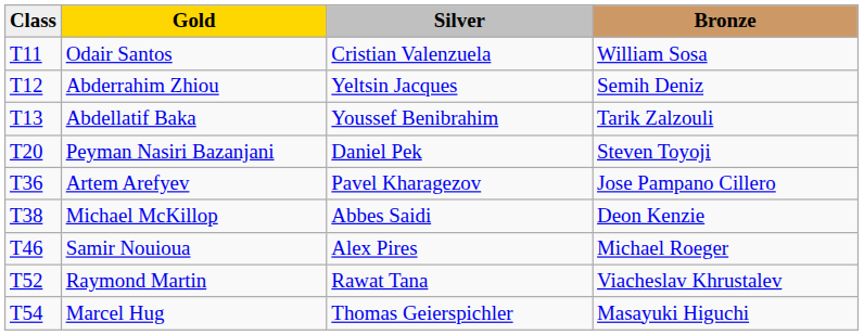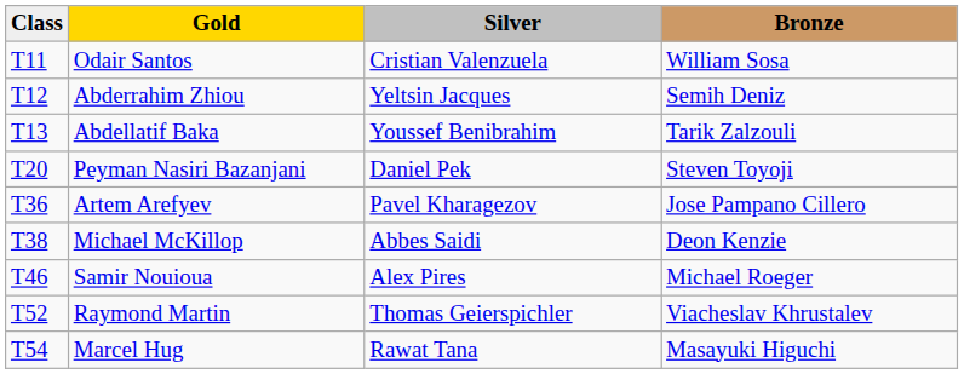 <table class="wikitable" style="text-align:left">
 <tr align="center">
 <td bgcolor=efefef><strong>Class</strong></td>
 <td width=200 bgcolor=gold><strong>Gold</strong></td>
 <td width=200 bgcolor=silver><strong>Silver</strong></td>
 <td width=200 bgcolor=CC9966><strong>Bronze</strong></td>
 </tr>
 <tr>
 <td><a href='#'>T11</a></td>
 <td><a href='#'>Odair Santos</a><br></td>
 <td><a href='#'>Cristian Valenzuela</a><br></td>
 <td><a href='#'>William Sosa</a><br></td>
 </tr>
 <tr>
 <td><a href='#'>T12</a></td>
 <td><a href='#'>Abderrahim Zhiou</a><br></td>
 <td><a href='#'>Yeltsin Jacques</a><br></td>
 <td><a href='#'>Semih Deniz</a><br></td>
 </tr>
 <tr>
 <td><a href='#'>T13</a></td>
 <td><a href='#'>Abdellatif Baka</a><br></td>
 <td><a href='#'>Youssef Benibrahim</a><br></td>
 <td><a href='#'>Tarik Zalzouli</a><br></td>
 </tr>
 <tr>
 <td><a href='#'>T20</a></td>
 <td><a href='#'>Peyman Nasiri Bazanjani</a><br></td>
 <td><a href='#'>Daniel Pek</a><br></td>
 <td><a href='#'>Steven Toyoji</a><br></td>
 </tr>
 <tr>
 <td><a href='#'>T36</a></td>
 <td><a href='#'>Artem Arefyev</a><br></td>
 <td><a href='#'>Pavel Kharagezov</a><br></td>
 <td><a href='#'>Jose Pampano Cillero</a><br></td>
 </tr>
 <tr>
 <td><a href='#'>T38</a></td>
 <td><a href='#'>Michael McKillop</a><br></td>
 <td><a href='#'>Abbes Saidi</a><br></td>
 <td><a href='#'>Deon Kenzie</a><br></td>
 </tr>
 <tr>
 <td><a href='#'>T46</a></td>
 <td><a href='#'>Samir Nouioua</a><br></td>
 <td><a href='#'>Alex Pires</a><br></td>
 <td><a href='#'>Michael Roeger</a><br></td>
 </tr>
 <tr>
 <td><a href='#'>T52</a></td>
 <td><a href='#'>Raymond Martin</a><br></td>
-<td><a href='#'>Rawat Tana</a><br></td>
+<td><a href='#'>Thomas Geierspichler</a><br></td>
 <td><a href='#'>Viacheslav Khrustalev</a><br></td>
 </tr>
 <tr>
 <td><a href='#'>T54</a></td>
 <td><a href='#'>Marcel Hug</a><br></td>
-<td><a href='#'>Thomas Geierspichler</a><br></td>
+<td><a href='#'>Rawat Tana</a><br></td>
 <td><a href='#'>Masayuki Higuchi</a><br></td>
 </tr>
 </table>
